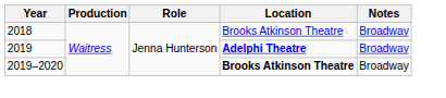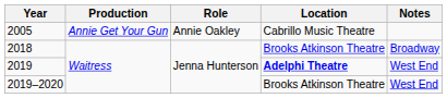 <table class="wikitable">
 <tr>
 <th>Year</th>
 <th>Production</th>
 <th>Role</th>
 <th>Location</th>
 <th>Notes</th>
+</tr>
+<tr>
+<td>2005</td>
+<td><em><a href='#'>Annie Get Your Gun</a></em></td>
+<td>Annie Oakley</td>
+<td>Cabrillo Music Theatre</td>
+<td></td>
 </tr>
 <tr>
 <td>2018</td>
 <td rowspan="3"><em><a href='#'>Waitress</a></em></td>
 <td rowspan="3">Jenna Hunterson</td>
 <td><a href='#'>Brooks Atkinson Theatre</a></td>
 <td><a href='#'>Broadway</a></td>
 </tr>
 <tr>
 <td>2019</td>
 <td><strong><a href='#'>Adelphi Theatre</a></strong></td>
-<td><a href='#'>Broadway</a></td>
+<td><a href='#'>West End</a></td>
 </tr>
 <tr>
 <td>2019–2020</td>
-<td><strong>Brooks Atkinson Theatre</strong></td>
-<td>Broadway</td>
+<td>Brooks Atkinson Theatre</td>
+<td><a href='#'>West End</a></td>
 </tr>
 </table>
